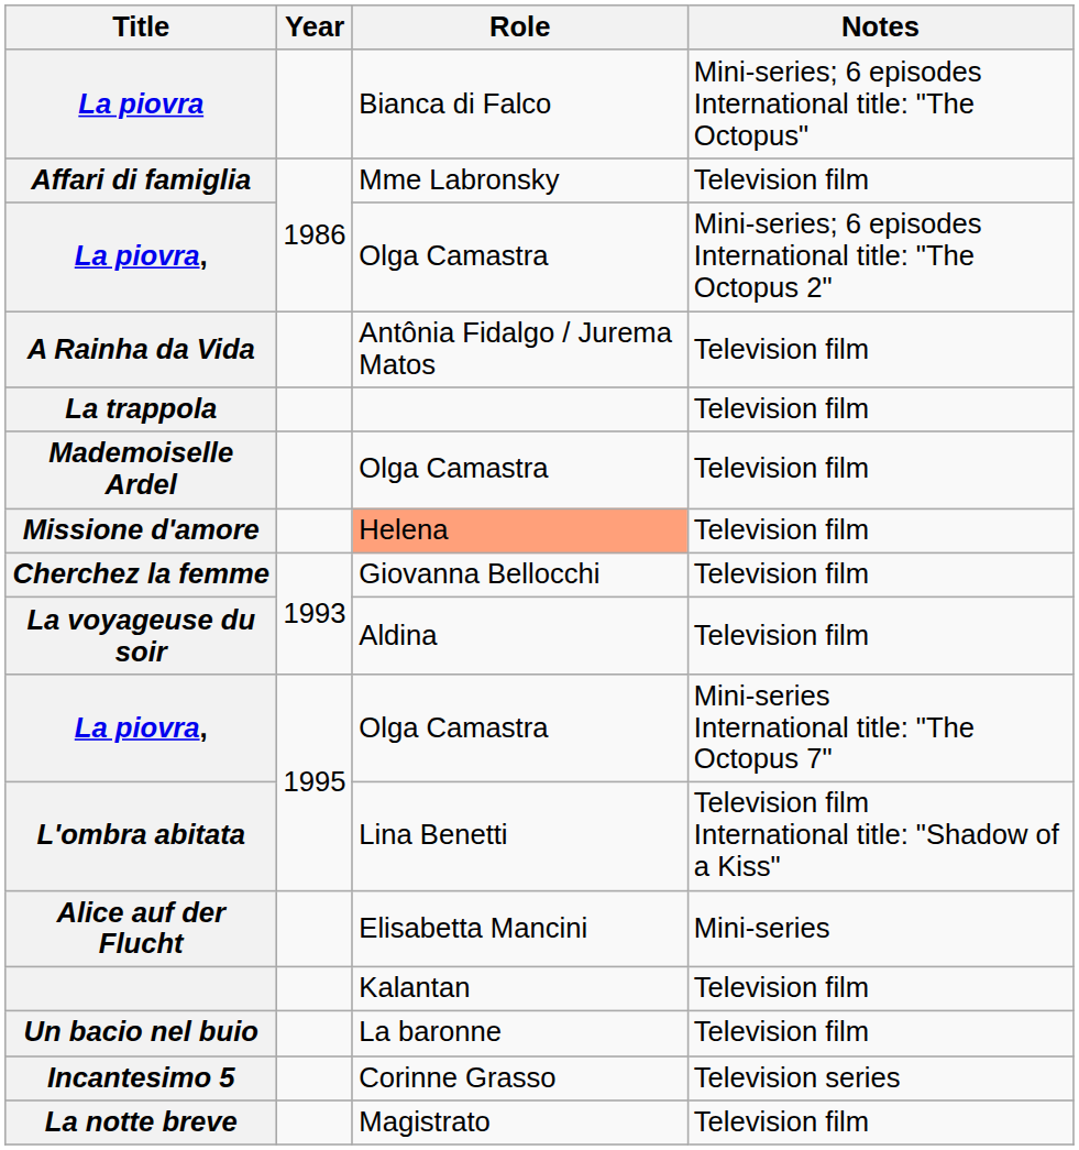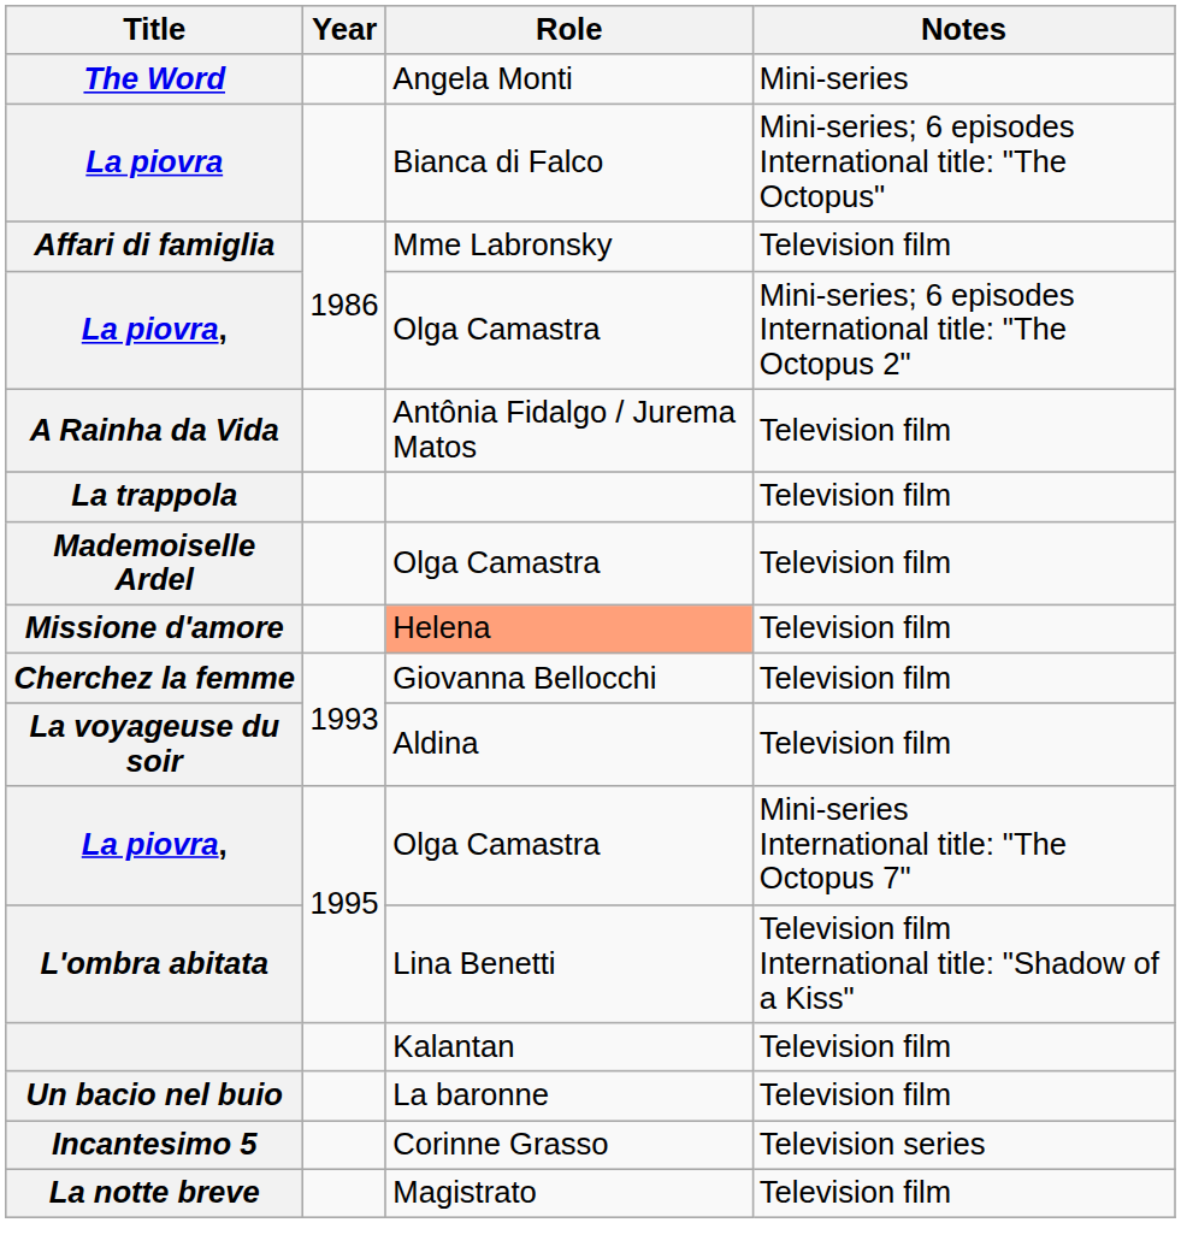 <table class="wikitable plainrowheaders sortable">
 <tr>
 <th scope="col">Title</th>
 <th scope="col">Year</th>
 <th scope="col">Role</th>
 <th scope="col">Notes</th>
+</tr>
+<tr>
+<th scope="row"><em><a href='#'>The Word</a></em></th>
+<td></td>
+<td>Angela Monti</td>
+<td>Mini-series</td>
 </tr>
 <tr>
 <th scope="row"><em><a href='#'>La piovra</a></em></th>
 <td></td>
 <td>Bianca di Falco</td>
 <td>Mini-series; 6 episodes <br> International title: "The Octopus"</td>
 </tr>
 <tr>
 <th scope="row"><em>Affari di famiglia</em></th>
 <td rowspan="2" style="text-align:center;">1986</td>
 <td>Mme Labronsky</td>
 <td>Television film</td>
 </tr>
 <tr>
 <th scope="row"><em><a href='#'>La piovra</a></em>, </th>
 <td>Olga Camastra</td>
 <td>Mini-series; 6 episodes <br> International title: "The Octopus 2"</td>
 </tr>
 <tr>
 <th scope="row"><em>A Rainha da Vida</em></th>
 <td></td>
 <td>Antônia Fidalgo / Jurema Matos</td>
 <td>Television film</td>
 </tr>
 <tr>
 <th scope="row"><em>La trappola</em></th>
 <td></td>
 <td></td>
 <td>Television film</td>
 </tr>
 <tr>
 <th scope="row"><em>Mademoiselle Ardel</em></th>
 <td></td>
 <td>Olga Camastra</td>
 <td>Television film</td>
 </tr>
 <tr>
 <th scope="row"><em>Missione d'amore</em></th>
 <td></td>
 <td style="background: lightsalmon;">Helena</td>
 <td>Television film</td>
 </tr>
 <tr>
 <th scope="row"><em>Cherchez la femme</em></th>
 <td rowspan="2" style="text-align:center;">1993</td>
 <td>Giovanna Bellocchi</td>
 <td>Television film</td>
 </tr>
 <tr>
 <th scope="row"><em>La voyageuse du soir</em></th>
 <td>Aldina</td>
 <td>Television film</td>
 </tr>
 <tr>
 <th scope="row"><em><a href='#'>La piovra</a></em>, </th>
 <td rowspan="2" style="text-align:center;">1995</td>
 <td>Olga Camastra</td>
 <td>Mini-series <br> International title: "The Octopus 7"</td>
 </tr>
 <tr>
 <th scope="row"><em>L'ombra abitata</em></th>
 <td>Lina Benetti</td>
 <td>Television film <br> International title: "Shadow of a Kiss"</td>
 </tr>
 <tr>
-<th scope="row"><em>Alice auf der Flucht</em></th>
-<td></td>
-<td>Elisabetta Mancini</td>
-<td>Mini-series</td>
-</tr>
-<tr>
 <th scope="row"><em></em></th>
 <td></td>
 <td>Kalantan</td>
 <td>Television film</td>
 </tr>
 <tr>
 <th scope="row"><em>Un bacio nel buio</em></th>
 <td></td>
 <td>La baronne</td>
 <td>Television film</td>
 </tr>
 <tr>
 <th scope="row"><em>Incantesimo 5</em></th>
 <td></td>
 <td>Corinne Grasso</td>
 <td>Television series</td>
 </tr>
 <tr>
 <th scope="row"><em>La notte breve</em></th>
 <td></td>
 <td>Magistrato</td>
 <td>Television film</td>
 </tr>
 </table>
